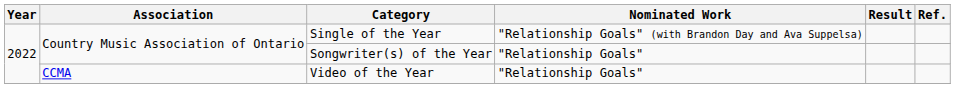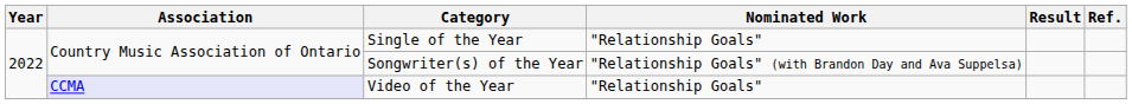 <table class="wikitable">
 <tr>
 <th>Year</th>
 <th>Association</th>
 <th>Category</th>
 <th>Nominated Work</th>
 <th>Result</th>
 <th>Ref.</th>
 </tr>
 <tr>
 <td rowspan="3">2022</td>
 <td rowspan="2">Country Music Association of Ontario</td>
 <td>Single of the Year</td>
+<td>"Relationship Goals"</td>
+<td></td>
+<td></td>
+</tr>
+<tr>
+<td>Songwriter(s) of the Year</td>
 <td>"Relationship Goals" <small>(with Brandon Day and Ava Suppelsa)</small></td>
 <td></td>
 <td></td>
 </tr>
 <tr>
-<td>Songwriter(s) of the Year</td>
-<td>"Relationship Goals"</td>
-<td></td>
-<td></td>
-</tr>
-<tr>
-<td><a href='#'>CCMA</a></td>
+<td style="background: lavender;"><a href='#'>CCMA</a></td>
 <td>Video of the Year</td>
 <td>"Relationship Goals"</td>
 <td></td>
 <td></td>
 </tr>
 <tr>
 </tr>
 </table>
